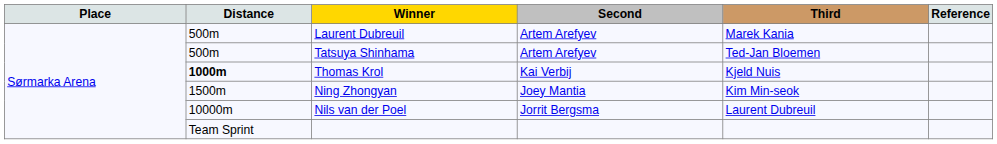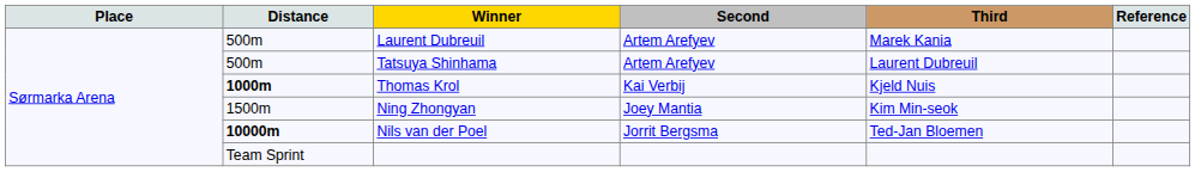 <table bgcolor="#f7f8ff" cellpadding="3" cellspacing="0" border="1" style="font-size: 95%; border: gray solid 1px; border-collapse: collapse;">
 <tr bgcolor="#cccccc" (1>
 <td width="220" align="center" bgcolor="#dce5e5"><strong>Place</strong></td>
 <td width="150" align="center" bgcolor="#dce5e5"><strong>Distance</strong></td>
 <td align="center" bgcolor="gold" width="250"><strong>Winner</strong></td>
 <td align="center" bgcolor="silver" width="250"><strong>Second</strong></td>
 <td width="250" align="center" bgcolor="#cc9966"><strong>Third</strong></td>
 <td width="30" align="center" bgcolor="#dce5e5"><strong>Reference</strong></td>
 </tr>
 <tr align="left">
 <td rowspan=6><a href='#'>Sørmarka Arena</a></td>
 <td>500m</td>
 <td> <a href='#'>Laurent Dubreuil</a></td>
 <td> <a href='#'>Artem Arefyev</a></td>
 <td> <a href='#'>Marek Kania</a></td>
 <td></td>
 </tr>
 <tr align="left">
 <td>500m</td>
 <td> <a href='#'>Tatsuya Shinhama</a></td>
 <td> <a href='#'>Artem Arefyev</a></td>
-<td> <a href='#'>Ted-Jan Bloemen</a></td>
+<td> <a href='#'>Laurent Dubreuil</a></td>
 <td></td>
 </tr>
 <tr align="left">
 <td><strong>1000m</strong></td>
 <td> <a href='#'>Thomas Krol</a></td>
 <td> <a href='#'>Kai Verbij</a></td>
 <td> <a href='#'>Kjeld Nuis</a></td>
 <td></td>
 </tr>
 <tr align="left">
 <td>1500m</td>
 <td> <a href='#'>Ning Zhongyan</a></td>
 <td> <a href='#'>Joey Mantia</a></td>
 <td> <a href='#'>Kim Min-seok</a></td>
 <td></td>
 </tr>
 <tr align="left">
-<td>10000m</td>
+<td><strong>10000m</strong></td>
 <td> <a href='#'>Nils van der Poel</a></td>
 <td> <a href='#'>Jorrit Bergsma</a></td>
-<td> <a href='#'>Laurent Dubreuil</a></td>
+<td> <a href='#'>Ted-Jan Bloemen</a></td>
 <td></td>
 </tr>
 <tr align="left">
 <td>Team Sprint</td>
 <td></td>
 <td></td>
 <td></td>
 <td></td>
 </tr>
 </table>
